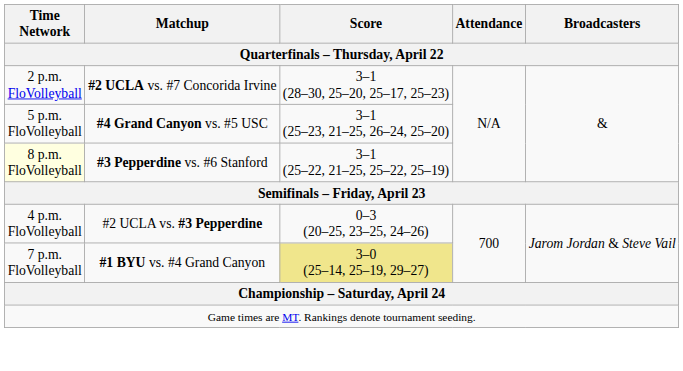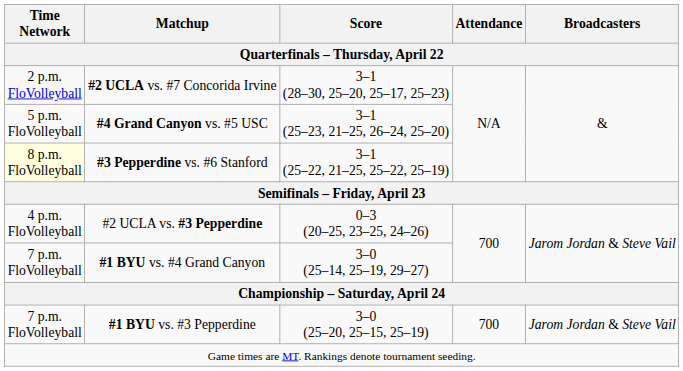 <table class="wikitable" style="font-size: 95%;text-align:center">
 <tr>
 <th>Time<br>Network</th>
 <th>Matchup</th>
 <th>Score</th>
 <th>Attendance</th>
 <th>Broadcasters</th>
 </tr>
 <tr>
 <th colspan=5>Quarterfinals – Thursday, April 22</th>
 </tr>
 <tr>
 <td>2 p.m.<br><a href='#'>FloVolleyball</a></td>
 <td><strong>#2 UCLA</strong> vs. #7 Concorida Irvine</td>
 <td>3–1<br>(28–30, 25–20, 25–17, 25–23)</td>
 <td rowspan=3>N/A</td>
 <td rowspan=3> & </td>
 </tr>
 <tr>
 <td>5 p.m.<br>FloVolleyball</td>
 <td><strong>#4 Grand Canyon</strong> vs. #5 USC</td>
 <td>3–1<br>(25–23, 21–25, 26–24, 25–20)</td>
 </tr>
 <tr>
 <td style="background: lightyellow;">8 p.m.<br>FloVolleyball</td>
 <td><strong>#3 Pepperdine</strong> vs. #6 Stanford</td>
 <td>3–1<br>(25–22, 21–25, 25–22, 25–19)</td>
 </tr>
 <tr>
 <th colspan=5>Semifinals – Friday, April 23</th>
 </tr>
 <tr>
 <td>4 p.m.<br>FloVolleyball</td>
 <td>#2 UCLA vs. <strong>#3 Pepperdine</strong></td>
 <td>0–3<br>(20–25, 23–25, 24–26)</td>
 <td rowspan=2>700</td>
 <td rowspan=2><em>Jarom Jordan</em> & <em>Steve Vail</em></td>
 </tr>
 <tr>
 <td>7 p.m.<br>FloVolleyball</td>
 <td><strong>#1 BYU</strong> vs. #4 Grand Canyon</td>
-<td style="background: khaki;">3–0<br>(25–14, 25–19, 29–27)</td>
+<td>3–0<br>(25–14, 25–19, 29–27)</td>
 </tr>
 <tr>
 <th colspan=5>Championship – Saturday, April 24</th>
 </tr>
 <tr>
+<td>7 p.m.<br>FloVolleyball</td>
+<td><strong>#1 BYU</strong> vs. #3 Pepperdine</td>
+<td>3–0<br>(25–20, 25–15, 25–19)</td>
+<td>700</td>
+<td><em>Jarom Jordan</em> & <em>Steve Vail</em></td>
+</tr>
+<tr>
 <td colspan=5><small>Game times are <a href='#'>MT</a>. Rankings denote tournament seeding.</small></td>
 </tr>
 </table>
